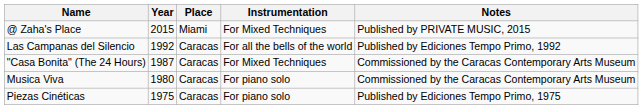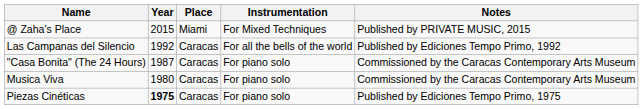 <table class="wikitable sortable">
 <tr>
 <th>Name</th>
 <th>Year</th>
 <th>Place</th>
 <th>Instrumentation</th>
 <th>Notes</th>
 </tr>
 <tr>
 <td>@ Zaha's Place</td>
 <td>2015</td>
 <td>Miami</td>
 <td>For Mixed Techniques</td>
 <td>Published by PRIVATE MUSIC, 2015 </td>
 </tr>
 <tr>
 <td>Las Campanas del Silencio</td>
 <td>1992</td>
 <td>Caracas</td>
 <td>For all the bells of the world</td>
 <td>Published by Ediciones Tempo Primo, 1992</td>
 </tr>
 <tr>
 <td>"Casa Bonita" (The 24 Hours)</td>
 <td>1987</td>
 <td>Caracas</td>
-<td>For Mixed Techniques</td>
+<td>For piano solo</td>
 <td>Commissioned by the Caracas Contemporary Arts Museum </td>
 </tr>
 <tr>
 <td>Musica Viva</td>
 <td>1980</td>
 <td>Caracas</td>
 <td>For piano solo</td>
 <td>Commissioned by the Caracas Contemporary Arts Museum </td>
 </tr>
 <tr>
 <td>Piezas Cinéticas</td>
-<td>1975</td>
+<td><strong>1975</strong></td>
 <td>Caracas</td>
 <td>For piano solo</td>
 <td>Published by Ediciones Tempo Primo, 1975</td>
 </tr>
 </table>
